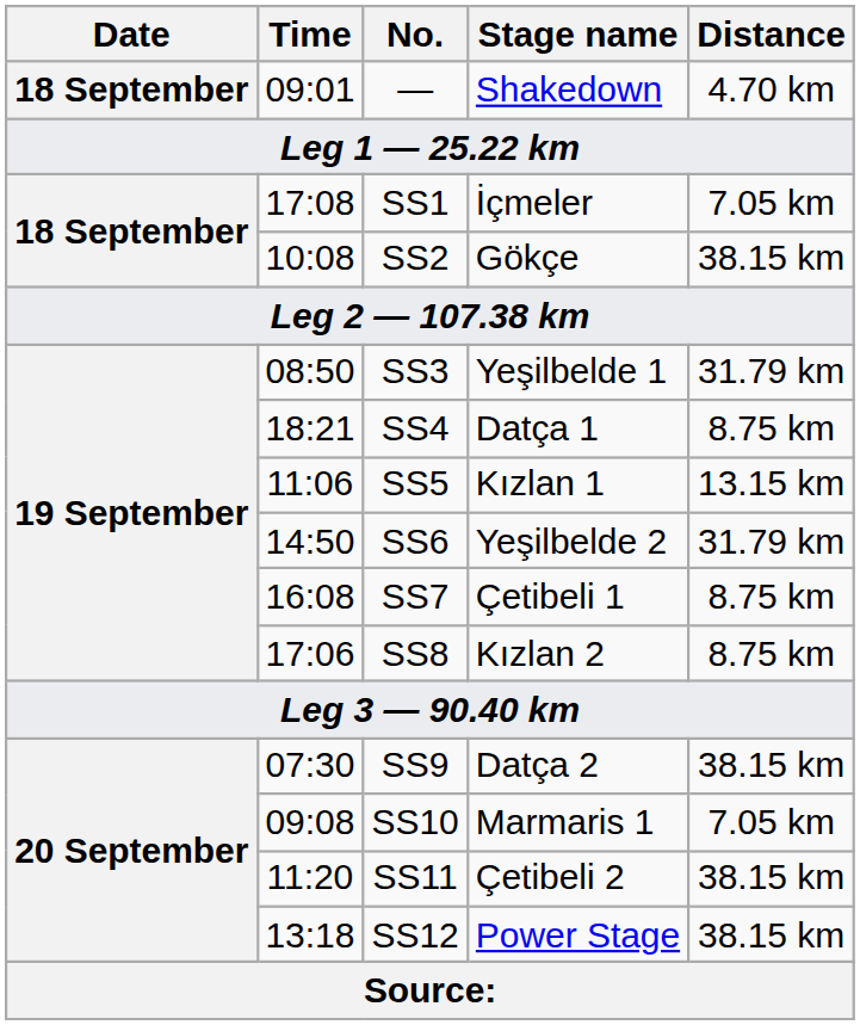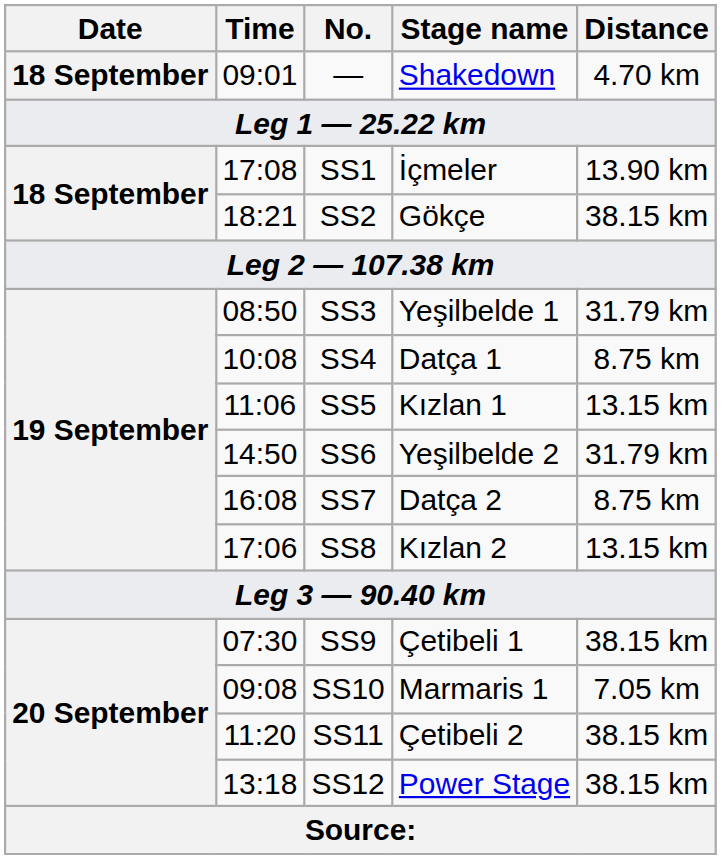 <table class="wikitable" style="font-size: 85%;">
 <tr>
 <th>Date</th>
 <th>Time</th>
 <th>No.</th>
 <th>Stage name</th>
 <th>Distance</th>
 </tr>
 <tr>
 <th nowrap>18 September</th>
 <td align="center">09:01</td>
 <td align="center">—</td>
 <td nowrap><a href='#'>Shakedown</a></td>
 <td align="center">4.70 km</td>
 </tr>
 <tr>
 <td style="background-color:#EAECF0; text-align:center" colspan="5"><strong><em>Leg 1 — 25.22 km</em></strong></td>
 </tr>
 <tr>
 <th rowspan="2">18 September</th>
 <td align="center">17:08</td>
 <td align="center">SS1</td>
 <td>İçmeler</td>
-<td align="center">7.05 km</td>
+<td align="center">13.90 km</td>
 </tr>
 <tr>
-<td align="center">10:08</td>
+<td align="center">18:21</td>
 <td align="center">SS2</td>
 <td>Gökçe</td>
 <td align="center">38.15 km</td>
 </tr>
 <tr>
 <td style="background-color:#EAECF0; text-align:center" colspan="5"><strong><em>Leg 2 — 107.38 km</em></strong></td>
 </tr>
 <tr>
 <th rowspan="6">19 September</th>
 <td align="center">08:50</td>
 <td align="center">SS3</td>
 <td>Yeşilbelde 1</td>
 <td align="center">31.79 km</td>
 </tr>
 <tr>
-<td align="center">18:21</td>
+<td align="center">10:08</td>
 <td align="center">SS4</td>
 <td>Datça 1</td>
 <td align="center">8.75 km</td>
 </tr>
 <tr>
 <td align="center">11:06</td>
 <td align="center">SS5</td>
 <td>Kızlan 1</td>
 <td align="center">13.15 km</td>
 </tr>
 <tr>
 <td align="center">14:50</td>
 <td align="center">SS6</td>
 <td>Yeşilbelde 2</td>
 <td align="center">31.79 km</td>
 </tr>
 <tr>
 <td align="center">16:08</td>
 <td align="center">SS7</td>
-<td>Çetibeli 1</td>
+<td>Datça 2</td>
 <td align="center">8.75 km</td>
 </tr>
 <tr>
 <td align="center">17:06</td>
 <td align="center">SS8</td>
 <td>Kızlan 2</td>
-<td align="center">8.75 km</td>
+<td align="center">13.15 km</td>
 </tr>
 <tr>
 <td style="background-color:#EAECF0; text-align:center" colspan="5"><strong><em>Leg 3 — 90.40 km</em></strong></td>
 </tr>
 <tr>
 <th rowspan="4">20 September</th>
 <td align="center">07:30</td>
 <td align="center">SS9</td>
-<td>Datça 2</td>
+<td>Çetibeli 1</td>
 <td align="center">38.15 km</td>
 </tr>
 <tr>
 <td align="center">09:08</td>
 <td align="center">SS10</td>
 <td>Marmaris 1</td>
 <td align="center">7.05 km</td>
 </tr>
 <tr>
 <td align="center">11:20</td>
 <td align="center">SS11</td>
 <td>Çetibeli 2</td>
 <td align="center">38.15 km</td>
 </tr>
 <tr>
 <td align="center">13:18</td>
 <td align="center">SS12</td>
 <td nowrap><a href='#'>Power Stage</a></td>
 <td align="center">38.15 km</td>
 </tr>
 <tr>
 <th colspan="5">Source:</th>
 </tr>
 <tr>
 </tr>
 </table>
